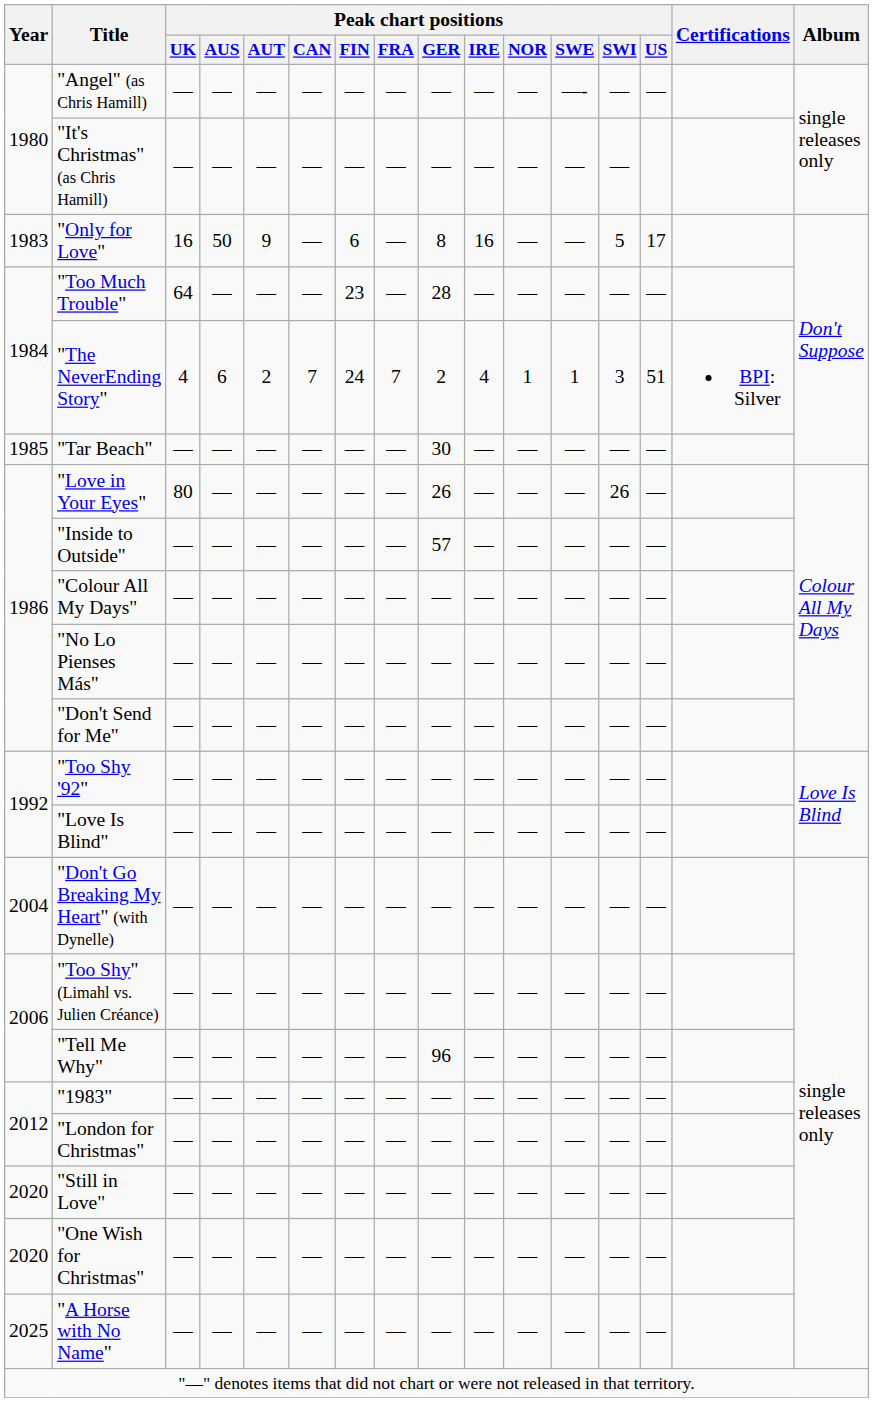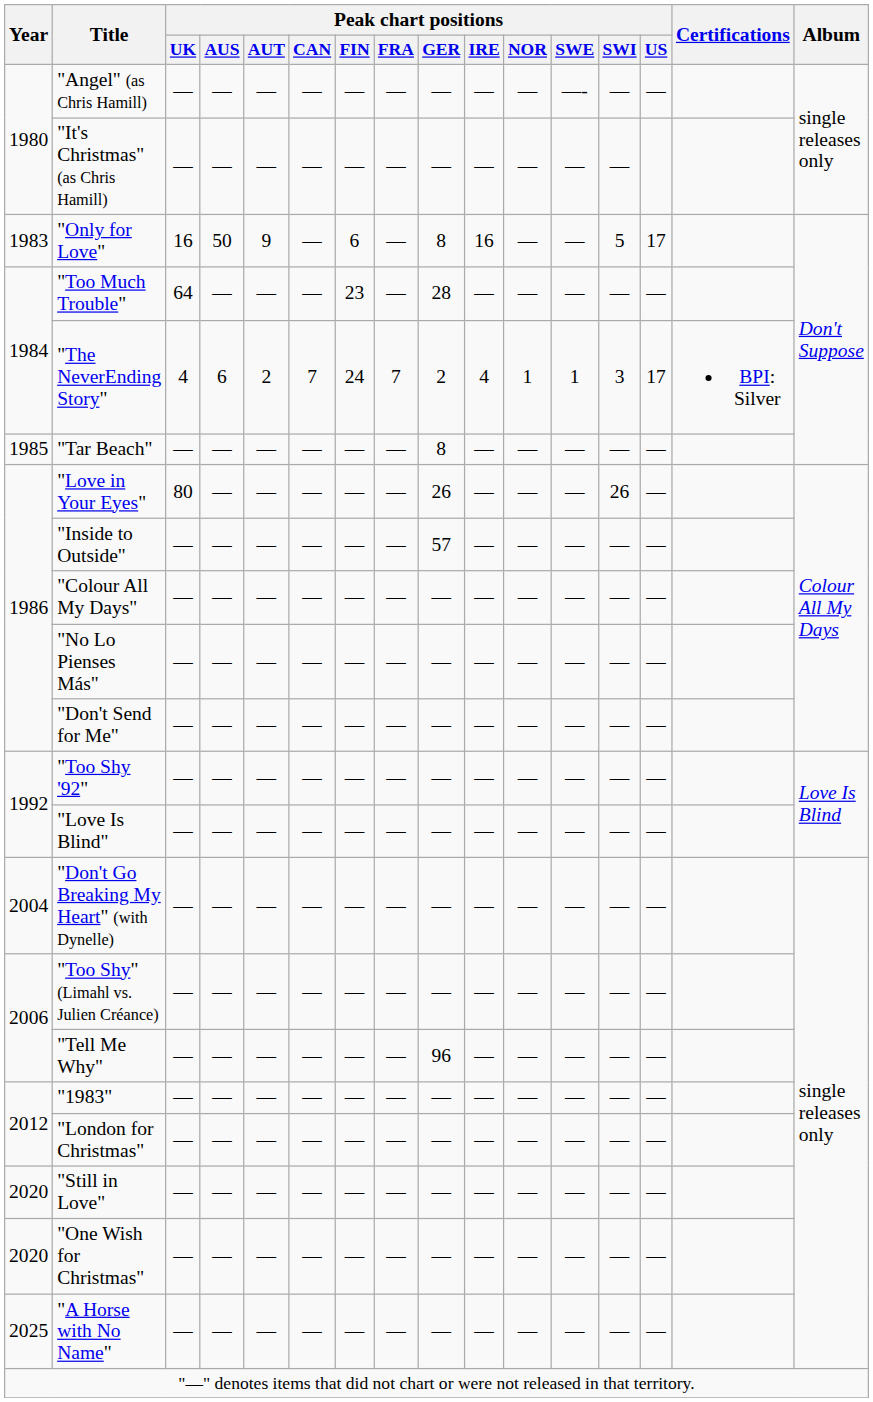 <table class="wikitable" style="text-align:center;">
 <tr>
 <th rowspan="2" style="width:2em;">Year</th>
 <th rowspan="2" style="width:20em;">Title</th>
 <th colspan="12">Peak chart positions</th>
 <th rowspan="2" style="width:10em;"><a href='#'>Certifications</a></th>
 <th rowspan="2" style="width:12em;">Album</th>
 </tr>
 <tr>
 <th style="width:2em;font-size:90%;"><a href='#'>UK</a><br></th>
 <th style="width:2em;font-size:90%;"><a href='#'>AUS</a><br></th>
 <th style="width:2em;font-size:90%;"><a href='#'>AUT</a><br></th>
 <th style="width:2em;font-size:90%;"><a href='#'>CAN</a><br></th>
 <th style="width:2em;font-size:90%;"><a href='#'>FIN</a><br></th>
 <th style="width:2em;font-size:90%;"><a href='#'>FRA</a><br></th>
 <th style="width:2em;font-size:90%;"><a href='#'>GER</a><br></th>
 <th style="width:2em;font-size:90%;"><a href='#'>IRE</a><br></th>
 <th style="width:2em;font-size:90%;"><a href='#'>NOR</a><br></th>
 <th style="width:2em;font-size:90%;"><a href='#'>SWE</a><br></th>
 <th style="width:2em;font-size:90%;"><a href='#'>SWI</a><br></th>
 <th style="width:2em;font-size:90%;"><a href='#'>US</a><br></th>
 </tr>
 <tr>
 <td rowspan="2">1980</td>
 <td style="text-align:left;">"Angel" <small>(as Chris Hamill)</small></td>
 <td>—</td>
 <td>—</td>
 <td>—</td>
 <td>—</td>
 <td>—</td>
 <td>—</td>
 <td>—</td>
 <td>—</td>
 <td>—</td>
 <td>—-</td>
 <td>—</td>
 <td>—</td>
 <td></td>
 <td style="text-align:left;" rowspan="2">single releases only</td>
 </tr>
 <tr>
 <td style="text-align:left;">"It's Christmas" <small>(as Chris Hamill)</small></td>
 <td>—</td>
 <td>—</td>
 <td>—</td>
 <td>—</td>
 <td>—</td>
 <td>—</td>
 <td>—</td>
 <td>—</td>
 <td>—</td>
 <td>—</td>
 <td>—</td>
 <td></td>
 </tr>
 <tr>
 <td>1983</td>
 <td style="text-align:left;">"<a href='#'>Only for Love</a>"</td>
 <td>16</td>
 <td>50</td>
 <td>9</td>
 <td>—</td>
 <td>6</td>
 <td>—</td>
 <td>8</td>
 <td>16</td>
 <td>—</td>
 <td>—</td>
 <td>5</td>
 <td>17</td>
 <td></td>
 <td style="text-align:left;" rowspan="4"><em><a href='#'>Don't Suppose</a></em></td>
 </tr>
 <tr>
 <td rowspan="2">1984</td>
 <td style="text-align:left;">"<a href='#'>Too Much Trouble</a>"</td>
 <td>64</td>
 <td>—</td>
 <td>—</td>
 <td>—</td>
 <td>23</td>
 <td>—</td>
 <td>28</td>
 <td>—</td>
 <td>—</td>
 <td>—</td>
 <td>—</td>
 <td>—</td>
 <td></td>
 </tr>
 <tr>
 <td style="text-align:left;">"<a href='#'>The NeverEnding Story</a>"</td>
 <td>4</td>
 <td>6</td>
 <td>2</td>
 <td>7</td>
 <td>24</td>
 <td>7</td>
 <td>2</td>
 <td>4</td>
 <td>1</td>
 <td>1</td>
 <td>3</td>
-<td>51</td>
+<td>17</td>
 <td><br><ul><li><a href='#'>BPI</a>: Silver</li></ul></td>
 </tr>
 <tr>
 <td>1985</td>
 <td style="text-align:left;">"Tar Beach"</td>
 <td>—</td>
 <td>—</td>
 <td>—</td>
 <td>—</td>
 <td>—</td>
 <td>—</td>
-<td>30</td>
+<td>8</td>
 <td>—</td>
 <td>—</td>
 <td>—</td>
 <td>—</td>
 <td>—</td>
 <td></td>
 </tr>
 <tr>
 <td rowspan="5">1986</td>
 <td style="text-align:left;">"<a href='#'>Love in Your Eyes</a>"</td>
 <td>80</td>
 <td>—</td>
 <td>—</td>
 <td>—</td>
 <td>—</td>
 <td>—</td>
 <td>26</td>
 <td>—</td>
 <td>—</td>
 <td>—</td>
 <td>26</td>
 <td>—</td>
 <td></td>
 <td style="text-align:left;" rowspan="5"><em><a href='#'>Colour All My Days</a></em></td>
 </tr>
 <tr>
 <td style="text-align:left;">"Inside to Outside"</td>
 <td>—</td>
 <td>—</td>
 <td>—</td>
 <td>—</td>
 <td>—</td>
 <td>—</td>
 <td>57</td>
 <td>—</td>
 <td>—</td>
 <td>—</td>
 <td>—</td>
 <td>—</td>
 <td></td>
 </tr>
 <tr>
 <td style="text-align:left;">"Colour All My Days"</td>
 <td>—</td>
 <td>—</td>
 <td>—</td>
 <td>—</td>
 <td>—</td>
 <td>—</td>
 <td>—</td>
 <td>—</td>
 <td>—</td>
 <td>—</td>
 <td>—</td>
 <td>—</td>
 <td></td>
 </tr>
 <tr>
 <td style="text-align:left;">"No Lo Pienses Más"</td>
 <td>—</td>
 <td>—</td>
 <td>—</td>
 <td>—</td>
 <td>—</td>
 <td>—</td>
 <td>—</td>
 <td>—</td>
 <td>—</td>
 <td>—</td>
 <td>—</td>
 <td>—</td>
 <td></td>
 </tr>
 <tr>
 <td style="text-align:left;">"Don't Send for Me"</td>
 <td>—</td>
 <td>—</td>
 <td>—</td>
 <td>—</td>
 <td>—</td>
 <td>—</td>
 <td>—</td>
 <td>—</td>
 <td>—</td>
 <td>—</td>
 <td>—</td>
 <td>—</td>
 <td></td>
 </tr>
 <tr>
 <td rowspan="2">1992</td>
 <td style="text-align:left;">"<a href='#'>Too Shy '92</a>"</td>
 <td>—</td>
 <td>—</td>
 <td>—</td>
 <td>—</td>
 <td>—</td>
 <td>—</td>
 <td>—</td>
 <td>—</td>
 <td>—</td>
 <td>—</td>
 <td>—</td>
 <td>—</td>
 <td></td>
 <td style="text-align:left;" rowspan="2"><em><a href='#'>Love Is Blind</a></em></td>
 </tr>
 <tr>
 <td style="text-align:left;">"Love Is Blind"</td>
 <td>—</td>
 <td>—</td>
 <td>—</td>
 <td>—</td>
 <td>—</td>
 <td>—</td>
 <td>—</td>
 <td>—</td>
 <td>—</td>
 <td>—</td>
 <td>—</td>
 <td>—</td>
 <td></td>
 </tr>
 <tr>
 <td>2004</td>
 <td style="text-align:left;">"<a href='#'>Don't Go Breaking My Heart</a>" <small>(with Dynelle)</small></td>
 <td>—</td>
 <td>—</td>
 <td>—</td>
 <td>—</td>
 <td>—</td>
 <td>—</td>
 <td>—</td>
 <td>—</td>
 <td>—</td>
 <td>—</td>
 <td>—</td>
 <td>—</td>
 <td></td>
 <td style="text-align:left;" rowspan="8">single releases only</td>
 </tr>
 <tr>
 <td rowspan="2">2006</td>
 <td style="text-align:left;">"<a href='#'>Too Shy</a>" <small>(Limahl vs. Julien Créance)</small></td>
 <td>—</td>
 <td>—</td>
 <td>—</td>
 <td>—</td>
 <td>—</td>
 <td>—</td>
 <td>—</td>
 <td>—</td>
 <td>—</td>
 <td>—</td>
 <td>—</td>
 <td>—</td>
 <td></td>
 </tr>
 <tr>
 <td style="text-align:left;">"Tell Me Why"</td>
 <td>—</td>
 <td>—</td>
 <td>—</td>
 <td>—</td>
 <td>—</td>
 <td>—</td>
 <td>96</td>
 <td>—</td>
 <td>—</td>
 <td>—</td>
 <td>—</td>
 <td>—</td>
 <td></td>
 </tr>
 <tr>
 <td rowspan="2">2012</td>
 <td style="text-align:left;">"1983"</td>
 <td>—</td>
 <td>—</td>
 <td>—</td>
 <td>—</td>
 <td>—</td>
 <td>—</td>
 <td>—</td>
 <td>—</td>
 <td>—</td>
 <td>—</td>
 <td>—</td>
 <td>—</td>
 <td></td>
 </tr>
 <tr>
 <td style="text-align:left;">"London for Christmas"</td>
 <td>—</td>
 <td>—</td>
 <td>—</td>
 <td>—</td>
 <td>—</td>
 <td>—</td>
 <td>—</td>
 <td>—</td>
 <td>—</td>
 <td>—</td>
 <td>—</td>
 <td>—</td>
 <td></td>
 </tr>
 <tr>
 <td>2020</td>
 <td style="text-align:left;">"Still in Love"</td>
 <td>—</td>
 <td>—</td>
 <td>—</td>
 <td>—</td>
 <td>—</td>
 <td>—</td>
 <td>—</td>
 <td>—</td>
 <td>—</td>
 <td>—</td>
 <td>—</td>
 <td>—</td>
 <td></td>
 </tr>
 <tr>
 <td>2020</td>
 <td style="text-align:left;">"One Wish for Christmas"</td>
 <td>—</td>
 <td>—</td>
 <td>—</td>
 <td>—</td>
 <td>—</td>
 <td>—</td>
 <td>—</td>
 <td>—</td>
 <td>—</td>
 <td>—</td>
 <td>—</td>
 <td>—</td>
 <td></td>
 </tr>
 <tr>
 <td>2025</td>
 <td style="text-align:left;">"<a href='#'>A Horse with No Name</a>"</td>
 <td>—</td>
 <td>—</td>
 <td>—</td>
 <td>—</td>
 <td>—</td>
 <td>—</td>
 <td>—</td>
 <td>—</td>
 <td>—</td>
 <td>—</td>
 <td>—</td>
 <td>—</td>
 <td></td>
 </tr>
 <tr>
 <td colspan="16" style="font-size:90%">"—" denotes items that did not chart or were not released in that territory.</td>
 </tr>
 </table>
